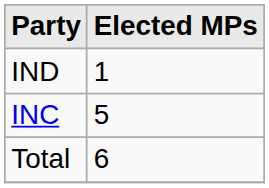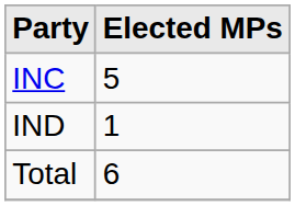 <table class="wikitable sortable">
 <tr>
 <th style="background-color:#E9E9E9" align="left" valign="top">Party</th>
 <th style="background-color:#E9E9E9" align="center" valign="top">Elected MPs</th>
 </tr>
 <tr>
+<td><a href='#'>INC</a></td>
+<td>5</td>
+</tr>
+<tr>
 <td>IND</td>
 <td>1</td>
-</tr>
-<tr>
-<td><a href='#'>INC</a></td>
-<td>5</td>
 </tr>
 <tr>
 <td>Total</td>
 <td>6</td>
 </tr>
 <tr>
 </tr>
 </table>
